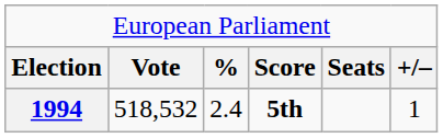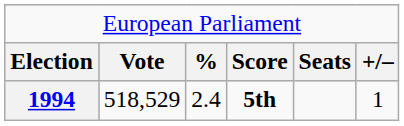 <table class="wikitable" style="font-size:97%; text-align:center;">
 <tr>
 <td colspan="6"><a href='#'>European Parliament</a></td>
 </tr>
 <tr>
 <th>Election</th>
 <th>Vote</th>
 <th>%</th>
 <th>Score</th>
 <th>Seats</th>
 <th>+/–</th>
 </tr>
 <tr>
 <th><a href='#'>1994</a></th>
-<td>518,532</td>
+<td>518,529</td>
 <td>2.4</td>
 <td><strong>5th</strong></td>
 <td></td>
 <td>1</td>
 </tr>
 </table>
